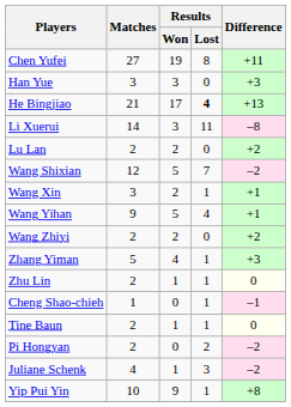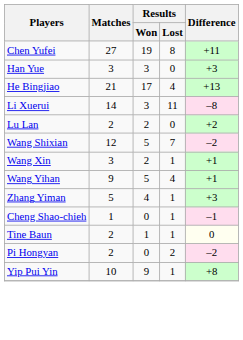 <table class=wikitable style="text-align:center; font-size:small">
 <tr>
 <th rowspan="2">Players</th>
 <th rowspan="2">Matches</th>
 <th colspan="2">Results</th>
 <th rowspan="2">Difference</th>
 </tr>
 <tr>
 <th>Won</th>
 <th>Lost</th>
 </tr>
 <tr>
 <td align="left"> <a href='#'>Chen Yufei</a></td>
 <td>27</td>
 <td>19</td>
 <td>8</td>
 <td bgcolor="#ccffcc">+11</td>
 </tr>
 <tr>
 <td align="left"> <a href='#'>Han Yue</a></td>
 <td>3</td>
 <td>3</td>
 <td>0</td>
 <td bgcolor="#ccffcc">+3</td>
 </tr>
 <tr>
 <td align="left"> <a href='#'>He Bingjiao</a></td>
 <td>21</td>
 <td>17</td>
-<td><strong>4</strong></td>
+<td>4</td>
 <td bgcolor="#ccffcc">+13</td>
 </tr>
 <tr>
 <td align="left"> <a href='#'>Li Xuerui</a></td>
 <td>14</td>
 <td>3</td>
 <td>11</td>
 <td bgcolor="#ffddee">–8</td>
 </tr>
 <tr>
 <td align="left"> <a href='#'>Lu Lan</a></td>
 <td>2</td>
 <td>2</td>
 <td>0</td>
 <td bgcolor="#ccffcc">+2</td>
 </tr>
 <tr>
 <td align="left"> <a href='#'>Wang Shixian</a></td>
 <td>12</td>
 <td>5</td>
 <td>7</td>
 <td bgcolor="#ffddee">–2</td>
 </tr>
 <tr>
 <td align="left"> <a href='#'>Wang Xin</a></td>
 <td>3</td>
 <td>2</td>
 <td>1</td>
 <td bgcolor="#ccffcc">+1</td>
 </tr>
 <tr>
 <td align="left"> <a href='#'>Wang Yihan</a></td>
 <td>9</td>
 <td>5</td>
 <td>4</td>
 <td bgcolor="#ccffcc">+1</td>
 </tr>
 <tr>
-<td align="left"> <a href='#'>Wang Zhiyi</a></td>
-<td>2</td>
-<td>2</td>
-<td>0</td>
-<td bgcolor="#ccffcc">+2</td>
-</tr>
-<tr>
 <td align="left"> <a href='#'>Zhang Yiman</a></td>
 <td>5</td>
 <td>4</td>
 <td>1</td>
 <td bgcolor="#ccffcc">+3</td>
-</tr>
-<tr>
-<td align="left"> <a href='#'>Zhu Lin</a></td>
-<td>2</td>
-<td>1</td>
-<td>1</td>
-<td bgcolor="#fffff0">0</td>
 </tr>
 <tr>
 <td align="left"> <a href='#'>Cheng Shao-chieh</a></td>
 <td>1</td>
 <td>0</td>
 <td>1</td>
 <td bgcolor="#ffddee">–1</td>
 </tr>
 <tr>
 <td align="left"> <a href='#'>Tine Baun</a></td>
 <td>2</td>
 <td>1</td>
 <td>1</td>
 <td bgcolor="#fffff0">0</td>
 </tr>
 <tr>
 <td align="left"> <a href='#'>Pi Hongyan</a></td>
 <td>2</td>
 <td>0</td>
 <td>2</td>
 <td bgcolor="#ffddee">–2</td>
 </tr>
 <tr>
-<td align="left"> <a href='#'>Juliane Schenk</a></td>
-<td>4</td>
-<td>1</td>
-<td>3</td>
-<td bgcolor="#ffddee">–2</td>
-</tr>
-<tr>
 <td align="left"> <a href='#'>Yip Pui Yin</a></td>
 <td>10</td>
 <td>9</td>
 <td>1</td>
 <td bgcolor="#ccffcc">+8</td>
 </tr>
 <tr>
 </tr>
 </table>
